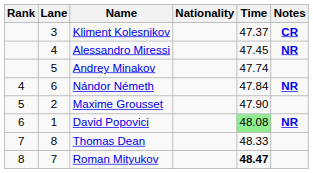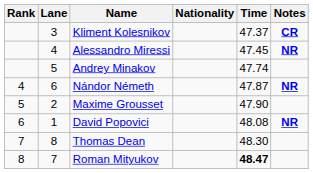 <table class="wikitable sortable" style="text-align:center">
 <tr>
 <th>Rank</th>
 <th>Lane</th>
 <th>Name</th>
 <th>Nationality</th>
 <th>Time</th>
 <th>Notes</th>
 </tr>
 <tr>
 <td></td>
 <td>3</td>
 <td align=left><a href='#'>Kliment Kolesnikov</a></td>
 <td align=left></td>
 <td>47.37</td>
 <td><strong><a href='#'>CR</a></strong></td>
 </tr>
 <tr>
 <td></td>
 <td>4</td>
 <td align=left><a href='#'>Alessandro Miressi</a></td>
 <td align=left></td>
 <td>47.45</td>
 <td><strong><a href='#'>NR</a></strong></td>
 </tr>
 <tr>
 <td></td>
 <td>5</td>
 <td align=left><a href='#'>Andrey Minakov</a></td>
 <td align=left></td>
 <td>47.74</td>
 <td></td>
 </tr>
 <tr>
 <td>4</td>
 <td>6</td>
 <td align=left><a href='#'>Nándor Németh</a></td>
 <td align=left></td>
-<td>47.84</td>
+<td>47.87</td>
 <td><strong><a href='#'>NR</a></strong></td>
 </tr>
 <tr>
 <td>5</td>
 <td>2</td>
 <td align=left><a href='#'>Maxime Grousset</a></td>
 <td align=left></td>
 <td>47.90</td>
 <td></td>
 </tr>
 <tr>
 <td>6</td>
 <td>1</td>
 <td align=left><a href='#'>David Popovici</a></td>
 <td align=left></td>
-<td style="background: lightgreen;">48.08</td>
+<td>48.08</td>
 <td><strong><a href='#'>NR</a></strong></td>
 </tr>
 <tr>
 <td>7</td>
 <td>8</td>
 <td align=left><a href='#'>Thomas Dean</a></td>
 <td align=left></td>
-<td>48.33</td>
+<td>48.30</td>
 <td></td>
 </tr>
 <tr>
 <td>8</td>
 <td>7</td>
 <td align=left><a href='#'>Roman Mityukov</a></td>
 <td align=left></td>
 <td><strong>48.47</strong></td>
 <td></td>
 </tr>
 </table>
